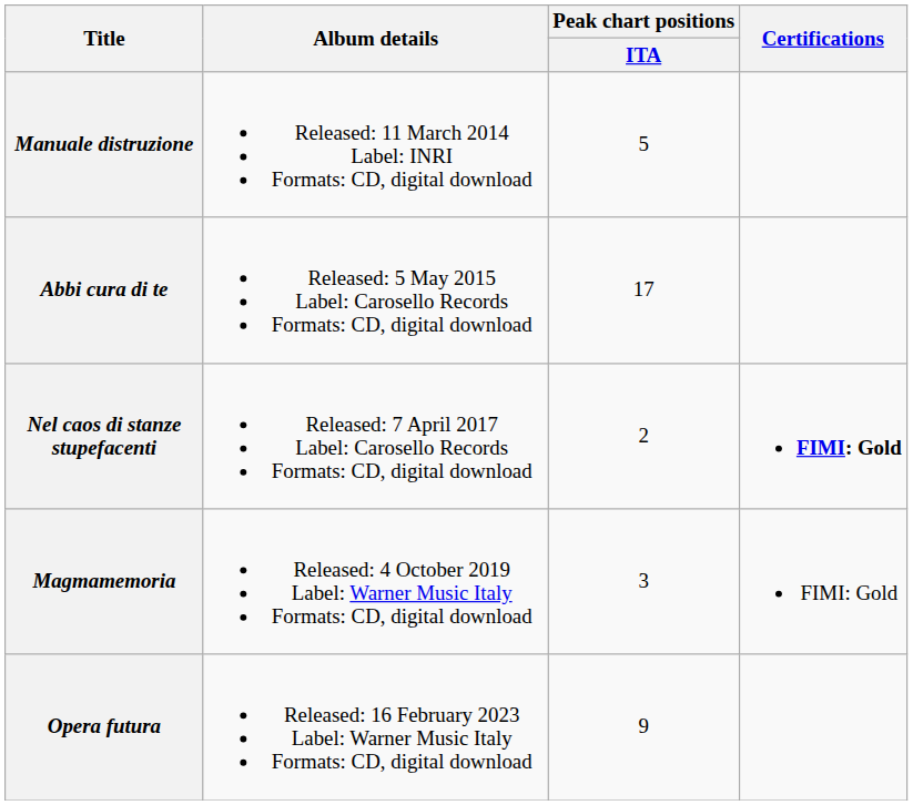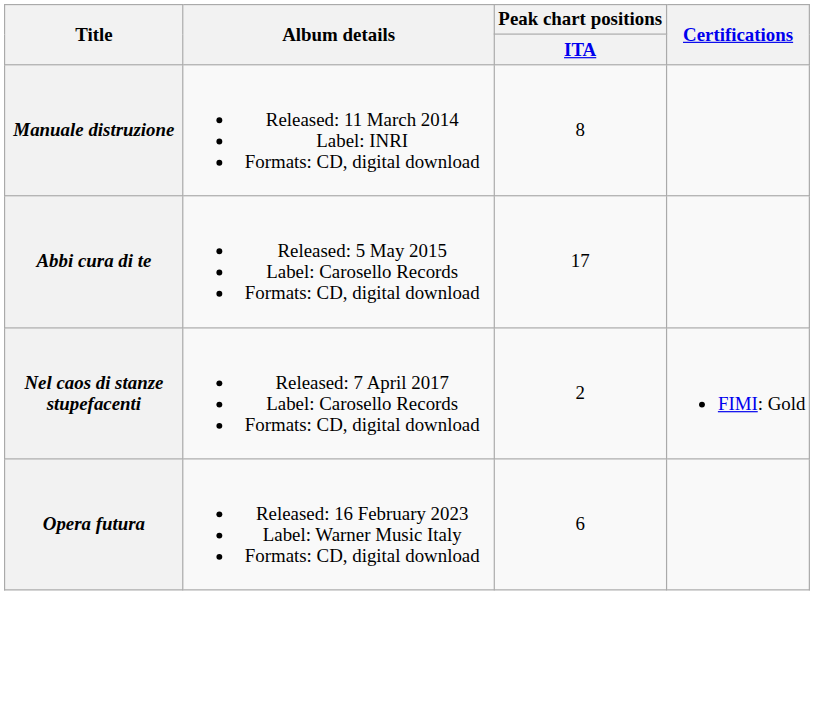 <table class="wikitable plainrowheaders" style="text-align:center;">
 <tr>
 <th scope="col" rowspan="2" style="width:9em;">Title</th>
 <th scope="col" rowspan="2" style="width:16em;">Album details</th>
 <th scope="col">Peak chart positions</th>
 <th scope="col" rowspan="2"><a href='#'>Certifications</a></th>
 </tr>
 <tr>
 <th scope="col"><a href='#'>ITA</a><br></th>
 </tr>
 <tr>
 <th scope="row"><em>Manuale distruzione</em></th>
 <td><br><ul><li>Released: 11 March 2014</li><li>Label: INRI</li><li>Formats: CD, digital download</li></ul></td>
-<td>5</td>
+<td>8</td>
 <td></td>
 </tr>
 <tr>
 <th scope="row"><em>Abbi cura di te </em></th>
 <td><br><ul><li>Released: 5 May 2015</li><li>Label: Carosello Records</li><li>Formats: CD, digital download</li></ul></td>
 <td>17</td>
 <td></td>
 </tr>
 <tr>
 <th scope="row"><em>Nel caos di stanze stupefacenti</em></th>
 <td><br><ul><li>Released: 7 April 2017</li><li>Label: Carosello Records</li><li>Formats: CD, digital download</li></ul></td>
 <td>2</td>
-<td><strong><br><ul><li><a href='#'>FIMI</a>: Gold</li></ul></strong></td>
-</tr>
-<tr>
-<th scope="row"><em>Magmamemoria</em></th>
-<td><br><ul><li>Released: 4 October 2019</li><li>Label: <a href='#'>Warner Music Italy</a></li><li>Formats: CD, digital download</li></ul></td>
-<td>3</td>
-<td><br><ul><li>FIMI: Gold</li></ul></td>
+<td><br><ul><li><a href='#'>FIMI</a>: Gold</li></ul></td>
 </tr>
 <tr>
 <th scope="row"><em>Opera futura</em></th>
 <td><br><ul><li>Released: 16 February 2023</li><li>Label: Warner Music Italy</li><li>Formats: CD, digital download</li></ul></td>
-<td>9</td>
+<td>6</td>
 <td></td>
 </tr>
 </table>
